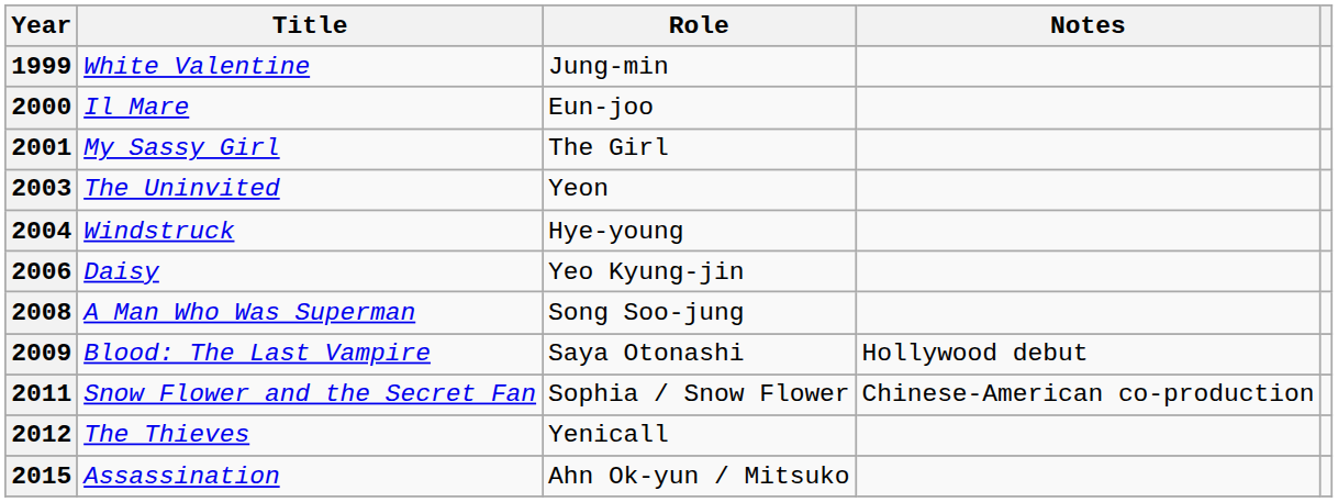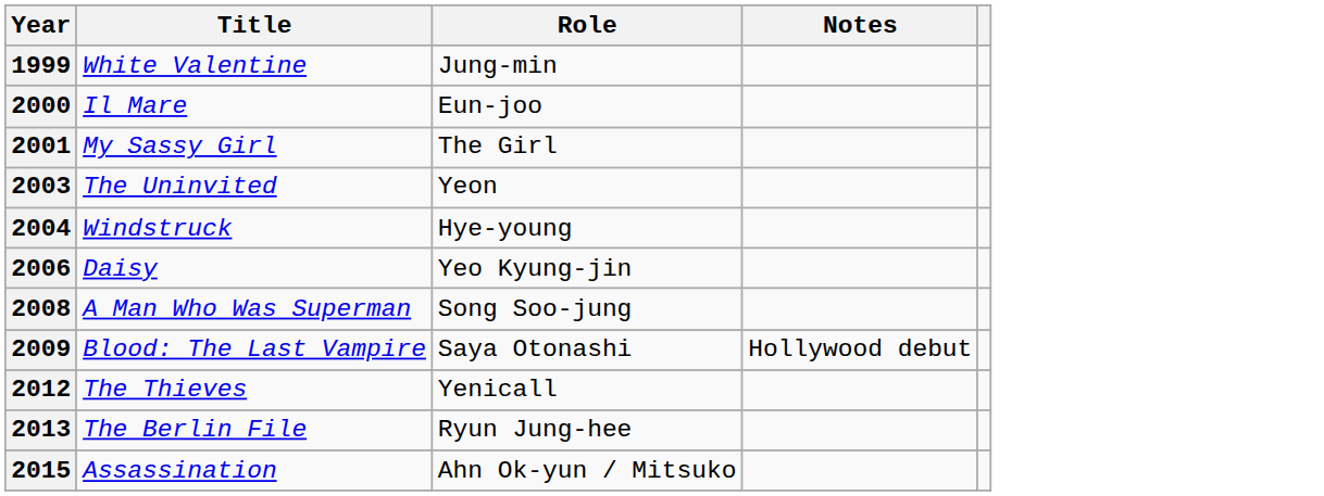 <table class="wikitable plainrowheaders sortable">
 <tr>
 <th scope="col">Year</th>
 <th scope="col">Title</th>
 <th scope="col">Role</th>
 <th scope="col" class="unsortable">Notes</th>
 <th scope="col" class="unsortable"></th>
 </tr>
 <tr>
 <th scope="row">1999</th>
 <td><em><a href='#'>White Valentine</a></em></td>
 <td>Jung-min</td>
 <td></td>
 <td style="text-align:center"></td>
 </tr>
 <tr>
 <th scope="row">2000</th>
 <td><em><a href='#'>Il Mare</a></em></td>
 <td>Eun-joo</td>
 <td></td>
 <td style="text-align:center"></td>
 </tr>
 <tr>
 <th scope="row">2001</th>
 <td><em><a href='#'>My Sassy Girl</a></em></td>
 <td>The Girl</td>
 <td></td>
 <td style="text-align:center"></td>
 </tr>
 <tr>
 <th scope="row">2003</th>
 <td><em><a href='#'>The Uninvited</a></em></td>
 <td>Yeon</td>
 <td></td>
 <td style="text-align:center"></td>
 </tr>
 <tr>
 <th scope="row">2004</th>
 <td><em><a href='#'>Windstruck</a></em></td>
 <td>Hye-young</td>
 <td></td>
 <td style="text-align:center"></td>
 </tr>
 <tr>
 <th scope="row">2006</th>
 <td><em><a href='#'>Daisy</a></em></td>
 <td>Yeo Kyung-jin</td>
 <td></td>
 <td style="text-align:center"></td>
 </tr>
 <tr>
 <th scope="row">2008</th>
 <td><em><a href='#'>A Man Who Was Superman</a></em></td>
 <td>Song Soo-jung</td>
 <td></td>
 <td style="text-align:center"></td>
 </tr>
 <tr>
 <th scope="row">2009</th>
 <td><em><a href='#'>Blood: The Last Vampire</a></em></td>
 <td>Saya Otonashi</td>
 <td>Hollywood debut</td>
 <td style="text-align:center"></td>
 </tr>
 <tr>
-<th scope="row">2011</th>
-<td><em><a href='#'>Snow Flower and the Secret Fan</a></em></td>
-<td>Sophia / Snow Flower</td>
-<td>Chinese-American co-production</td>
+<th scope="row">2012</th>
+<td><em><a href='#'>The Thieves</a></em></td>
+<td>Yenicall</td>
+<td></td>
 <td style="text-align:center"></td>
 </tr>
 <tr>
-<th scope="row">2012</th>
-<td><em><a href='#'>The Thieves</a></em></td>
-<td>Yenicall</td>
+<th scope="row">2013</th>
+<td><em><a href='#'>The Berlin File</a></em></td>
+<td>Ryun Jung-hee</td>
 <td></td>
 <td style="text-align:center"></td>
 </tr>
 <tr>
 <th scope="row">2015</th>
 <td><em><a href='#'>Assassination</a></em></td>
 <td>Ahn Ok-yun / Mitsuko</td>
 <td></td>
 <td style="text-align:center"></td>
 </tr>
 </table>
